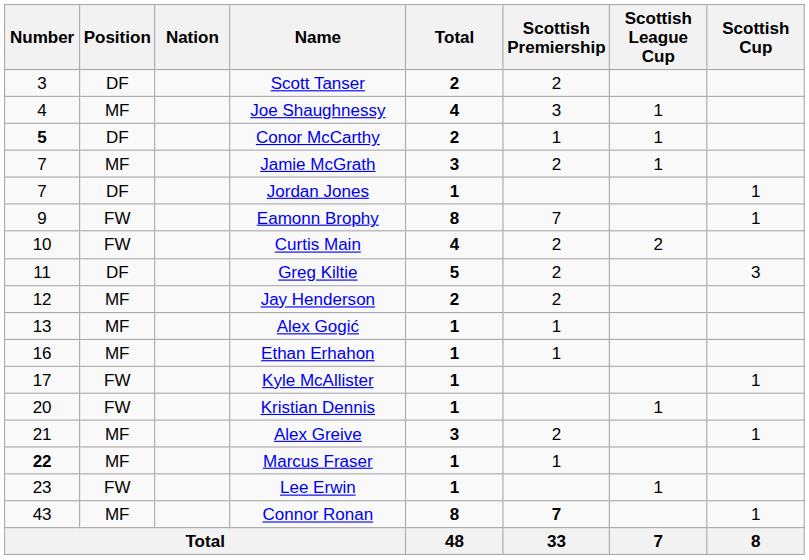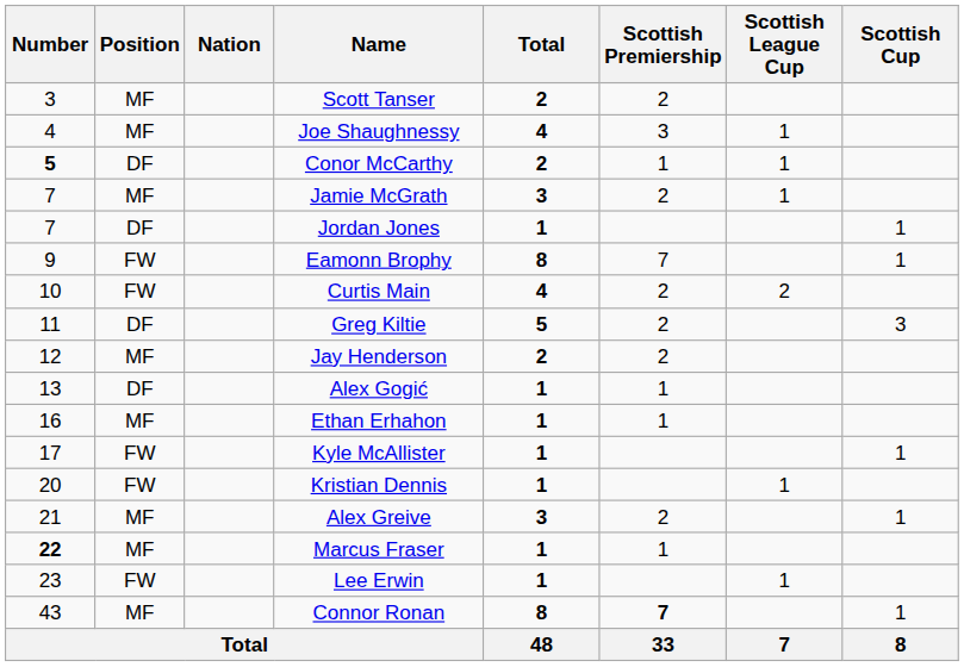 <table class="wikitable" style="font-size: 95%; text-align: center;">
 <tr>
 <th width=60>Number</th>
 <th width=60>Position</th>
 <th width=60>Nation</th>
 <th width=150>Name</th>
 <th width=80><strong>Total</strong></th>
 <th width=80>Scottish Premiership</th>
 <th width=80>Scottish League Cup</th>
 <th width=80>Scottish Cup</th>
 </tr>
 <tr>
 <td>3</td>
-<td>DF</td>
+<td>MF</td>
 <td></td>
 <td><a href='#'>Scott Tanser</a></td>
 <td><strong>2</strong></td>
 <td>2</td>
 <td></td>
 <td></td>
 </tr>
 <tr>
 <td>4</td>
 <td>MF</td>
 <td></td>
 <td><a href='#'>Joe Shaughnessy</a></td>
 <td><strong>4</strong></td>
 <td>3</td>
 <td>1</td>
 <td></td>
 </tr>
 <tr>
 <td><strong>5</strong></td>
 <td>DF</td>
 <td></td>
 <td><a href='#'>Conor McCarthy</a></td>
 <td><strong>2</strong></td>
 <td>1</td>
 <td>1</td>
 <td></td>
 </tr>
 <tr>
 <td>7</td>
 <td>MF</td>
 <td></td>
 <td><a href='#'>Jamie McGrath</a></td>
 <td><strong>3</strong></td>
 <td>2</td>
 <td>1</td>
 <td></td>
 </tr>
 <tr>
 <td>7</td>
 <td>DF</td>
 <td></td>
 <td><a href='#'>Jordan Jones</a></td>
 <td><strong>1</strong></td>
 <td></td>
 <td></td>
 <td>1</td>
 </tr>
 <tr>
 <td>9</td>
 <td>FW</td>
 <td></td>
 <td><a href='#'>Eamonn Brophy</a></td>
 <td><strong>8</strong></td>
 <td>7</td>
 <td></td>
 <td>1</td>
 </tr>
 <tr>
 <td>10</td>
 <td>FW</td>
 <td></td>
 <td><a href='#'>Curtis Main</a></td>
 <td><strong>4</strong></td>
 <td>2</td>
 <td>2</td>
 <td></td>
 </tr>
 <tr>
 <td>11</td>
 <td>DF</td>
 <td></td>
 <td><a href='#'>Greg Kiltie</a></td>
 <td><strong>5</strong></td>
 <td>2</td>
 <td></td>
 <td>3</td>
 </tr>
 <tr>
 <td>12</td>
 <td>MF</td>
 <td></td>
 <td><a href='#'>Jay Henderson</a></td>
 <td><strong>2</strong></td>
 <td>2</td>
 <td></td>
 <td></td>
 </tr>
 <tr>
 <td>13</td>
-<td>MF</td>
+<td>DF</td>
 <td></td>
 <td><a href='#'>Alex Gogić</a></td>
 <td><strong>1</strong></td>
 <td>1</td>
 <td></td>
 <td></td>
 </tr>
 <tr>
 <td>16</td>
 <td>MF</td>
 <td></td>
 <td><a href='#'>Ethan Erhahon</a></td>
 <td><strong>1</strong></td>
 <td>1</td>
 <td></td>
 <td></td>
 </tr>
 <tr>
 <td>17</td>
 <td>FW</td>
 <td></td>
 <td><a href='#'>Kyle McAllister</a></td>
 <td><strong>1</strong></td>
 <td></td>
 <td></td>
 <td>1</td>
 </tr>
 <tr>
 <td>20</td>
 <td>FW</td>
 <td></td>
 <td><a href='#'>Kristian Dennis</a></td>
 <td><strong>1</strong></td>
 <td></td>
 <td>1</td>
 <td></td>
 </tr>
 <tr>
 <td>21</td>
 <td>MF</td>
 <td></td>
 <td><a href='#'>Alex Greive</a></td>
 <td><strong>3</strong></td>
 <td>2</td>
 <td></td>
 <td>1</td>
 </tr>
 <tr>
 <td><strong>22</strong></td>
 <td>MF</td>
 <td></td>
 <td><a href='#'>Marcus Fraser</a></td>
 <td><strong>1</strong></td>
 <td>1</td>
 <td></td>
 <td></td>
 </tr>
 <tr>
 <td>23</td>
 <td>FW</td>
 <td></td>
 <td><a href='#'>Lee Erwin</a></td>
 <td><strong>1</strong></td>
 <td></td>
 <td>1</td>
 <td></td>
 </tr>
 <tr>
 <td>43</td>
 <td>MF</td>
 <td></td>
 <td><a href='#'>Connor Ronan</a></td>
 <td><strong>8</strong></td>
 <td><strong>7</strong></td>
 <td></td>
 <td>1</td>
 </tr>
 <tr>
 <th colspan=4>Total</th>
 <th><strong>48</strong></th>
 <th>33</th>
 <th>7</th>
 <th>8</th>
 </tr>
 </table>
